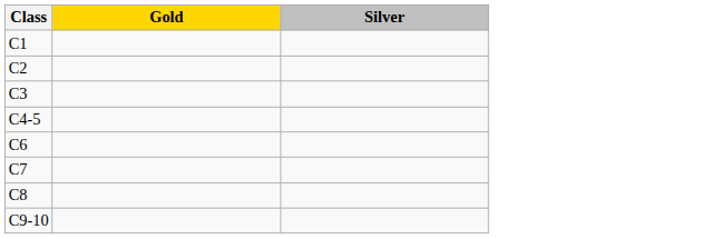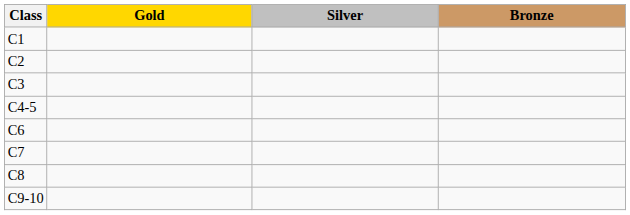 <table class=wikitable>
 <tr>
 <th>Class</th>
 <th width=220 style="background:gold;">Gold</th>
 <th width=200 style="background:silver;">Silver</th>
+<th width=200 style="background:#CC9966;">Bronze</th>
 </tr>
 <tr>
 <td>C1<br></td>
+<td></td>
 <td></td>
 <td></td>
 </tr>
 <tr>
 <td>C2<br></td>
 <td></td>
 <td></td>
+<td></td>
 </tr>
 <tr>
 <td>C3<br></td>
+<td></td>
 <td></td>
 <td></td>
 </tr>
 <tr>
 <td>C4-5<br></td>
 <td></td>
 <td></td>
+<td></td>
 </tr>
 <tr>
 <td>C6<br></td>
+<td></td>
 <td></td>
 <td></td>
 </tr>
 <tr>
 <td>C7<br></td>
 <td></td>
 <td></td>
+<td></td>
 </tr>
 <tr>
 <td>C8<br></td>
+<td></td>
 <td></td>
 <td></td>
 </tr>
 <tr>
 <td>C9-10<br></td>
 <td></td>
 <td></td>
+<td></td>
 </tr>
 </table>
